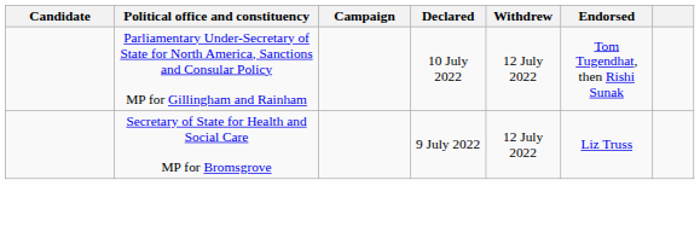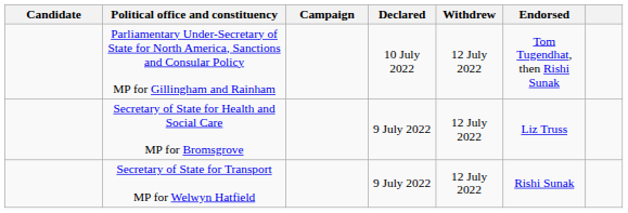 <table class="wikitable sortable" style="text-align:center">
 <tr>
 <th scope="col" style="width: 120px;">Candidate</th>
 <th scope="col" style="width: 230px;">Political office and constituency</th>
 <th scope="col" style="width: 100px;" ! class="unsortable">Campaign</th>
 <th scope="col" style="width: 80px;">Declared</th>
 <th scope="col" style="width: 80px;">Withdrew</th>
 <th scope="col" style="width: 100px;">Endorsed</th>
 <th scope="col" style="width: 40px;" ! class="unsortable"></th>
 </tr>
 <tr>
 <td><br></td>
 <td><a href='#'>Parliamentary Under-Secretary of State for North America, Sanctions and Consular Policy</a><br><br>MP for <a href='#'>Gillingham and Rainham</a> </td>
 <td></td>
 <td>10 July 2022</td>
 <td>12 July 2022</td>
 <td><a href='#'>Tom Tugendhat</a>, then <a href='#'>Rishi Sunak</a></td>
 <td></td>
 </tr>
 <tr>
 <td><br></td>
 <td><a href='#'>Secretary of State for Health and Social Care</a><br><br>MP for <a href='#'>Bromsgrove</a> </td>
 <td><br></td>
 <td>9 July 2022</td>
 <td>12 July 2022</td>
 <td><a href='#'>Liz Truss</a></td>
 <td></td>
 </tr>
+<tr>
+<td><br></td>
+<td><a href='#'>Secretary of State for Transport</a><br><br>MP for <a href='#'>Welwyn Hatfield</a> </td>
+<td></td>
+<td>9 July 2022</td>
+<td>12 July 2022</td>
+<td><a href='#'>Rishi Sunak</a></td>
+<td></td>
+</tr>
 </table>
